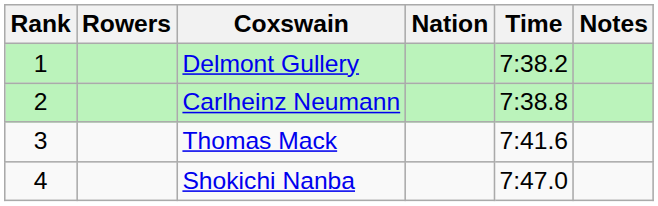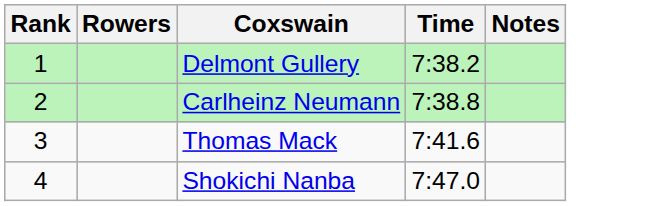 <table class="wikitable sortable" style="text-align:center">
 <tr>
 <th>Rank</th>
 <th>Rowers</th>
 <th>Coxswain</th>
-<th>Nation</th>
 <th>Time</th>
 <th>Notes</th>
 </tr>
 <tr bgcolor=bbf3bb>
 <td>1</td>
 <td align=left></td>
 <td align=left><a href='#'>Delmont Gullery</a></td>
-<td align=left></td>
 <td>7:38.2</td>
 <td></td>
 </tr>
 <tr bgcolor=bbf3bb>
 <td>2</td>
 <td align=left></td>
 <td align=left><a href='#'>Carlheinz Neumann</a></td>
-<td align=left></td>
 <td>7:38.8</td>
 <td></td>
 </tr>
 <tr>
 <td>3</td>
 <td align=left></td>
 <td align=left><a href='#'>Thomas Mack</a></td>
-<td align=left></td>
 <td>7:41.6</td>
 <td></td>
 </tr>
 <tr>
 <td>4</td>
 <td align=left></td>
 <td align=left><a href='#'>Shokichi Nanba</a></td>
-<td align=left></td>
 <td>7:47.0</td>
 <td></td>
 </tr>
 </table>
